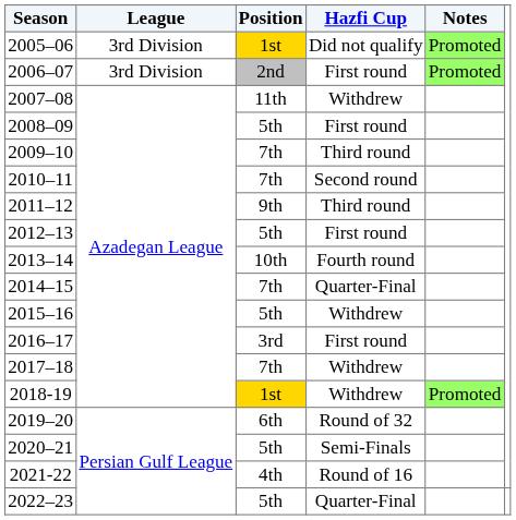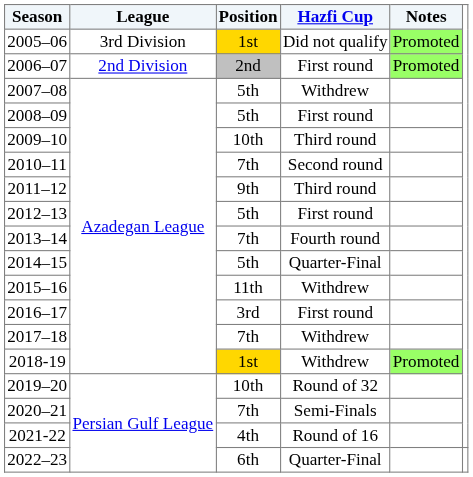 <table border="1" cellpadding="2" style="border-collapse:collapse; text-align:center; font-size:normal;">
 <tr style="background:#f0f6fa;">
 <th>Season</th>
 <th>League</th>
 <th>Position</th>
 <th><a href='#'>Hazfi Cup</a></th>
 <th>Notes</th>
 </tr>
 <tr>
 <td>2005–06</td>
 <td>3rd Division</td>
 <td bgcolor=gold>1st</td>
 <td>Did not qualify</td>
 <td style="background:#9f6;">Promoted</td>
 </tr>
 <tr>
 <td>2006–07</td>
-<td>3rd Division</td>
+<td><a href='#'>2nd Division</a></td>
 <td style="background:silver;">2nd</td>
 <td>First round</td>
 <td style="background:#9f6;">Promoted</td>
 </tr>
 <tr>
 <td>2007–08</td>
 <td rowspan="12"><a href='#'>Azadegan League</a></td>
-<td>11th</td>
+<td>5th</td>
 <td>Withdrew</td>
 <td></td>
 </tr>
 <tr>
 <td>2008–09</td>
 <td>5th</td>
 <td>First round</td>
 <td></td>
 </tr>
 <tr>
 <td>2009–10</td>
-<td>7th</td>
+<td>10th</td>
 <td>Third round</td>
 <td></td>
 </tr>
 <tr>
 <td>2010–11</td>
 <td>7th</td>
 <td>Second round</td>
 <td></td>
 </tr>
 <tr>
 <td>2011–12</td>
 <td>9th</td>
 <td>Third round</td>
 <td></td>
 </tr>
 <tr>
 <td>2012–13</td>
 <td>5th</td>
 <td>First round</td>
 <td></td>
 </tr>
 <tr>
 <td>2013–14</td>
-<td>10th</td>
+<td>7th</td>
 <td>Fourth round</td>
 <td></td>
 </tr>
 <tr>
 <td>2014–15</td>
-<td>7th</td>
+<td>5th</td>
 <td>Quarter-Final</td>
 <td></td>
 </tr>
 <tr>
 <td>2015–16</td>
-<td>5th</td>
+<td>11th</td>
 <td>Withdrew</td>
 <td></td>
 </tr>
 <tr>
 <td>2016–17</td>
 <td>3rd</td>
 <td>First round</td>
 <td></td>
 </tr>
 <tr>
 <td>2017–18</td>
 <td>7th</td>
 <td>Withdrew</td>
 <td></td>
 </tr>
 <tr>
 <td>2018-19</td>
 <td bgcolor=gold>1st</td>
 <td>Withdrew</td>
 <td style="background:#9f6;">Promoted</td>
 </tr>
 <tr>
 <td>2019–20</td>
 <td rowspan="4"><a href='#'>Persian Gulf League</a></td>
-<td>6th</td>
+<td>10th</td>
 <td>Round of 32</td>
 <td></td>
 </tr>
 <tr>
 <td>2020–21</td>
-<td>5th</td>
+<td>7th</td>
 <td>Semi-Finals</td>
 <td></td>
 </tr>
 <tr>
 <td>2021-22</td>
 <td>4th</td>
 <td>Round of 16</td>
 <td></td>
 </tr>
 <tr>
 <td>2022–23</td>
-<td>5th</td>
+<td>6th</td>
 <td>Quarter-Final</td>
 <td></td>
 <td></td>
 </tr>
 </table>
